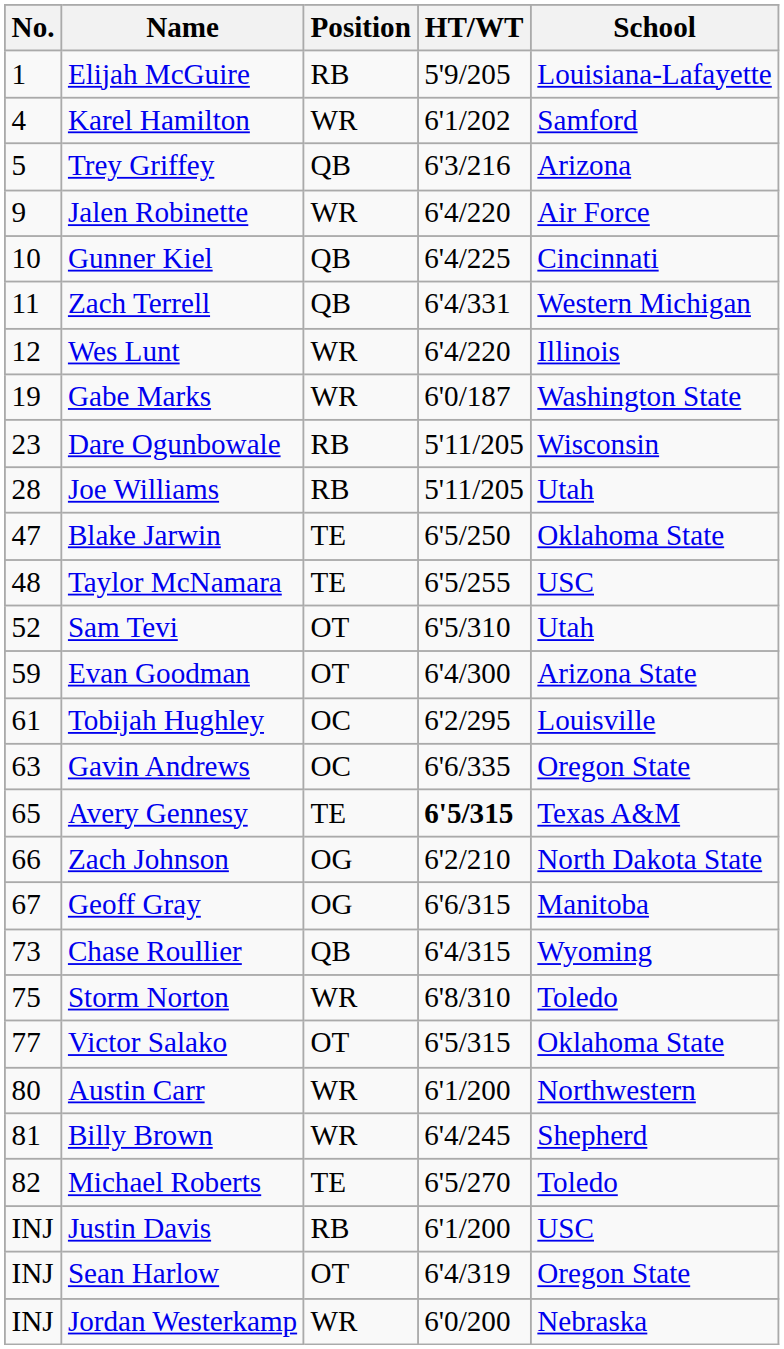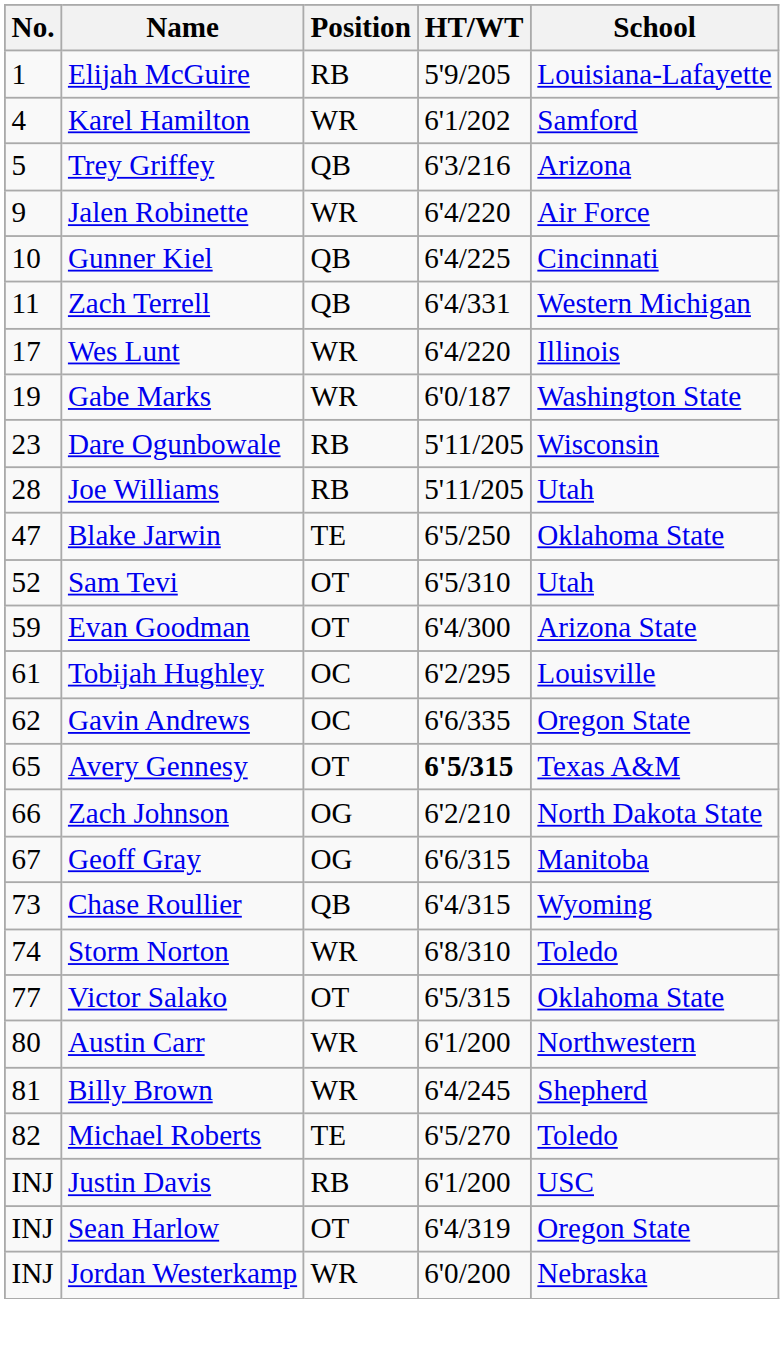 <table class="wikitable">
 <tr>
 <th>No.</th>
 <th>Name</th>
 <th>Position</th>
 <th>HT/WT</th>
 <th>School</th>
 </tr>
 <tr>
 <td>1</td>
 <td><a href='#'>Elijah McGuire</a></td>
 <td>RB</td>
 <td>5'9/205</td>
 <td><a href='#'>Louisiana-Lafayette</a></td>
 </tr>
 <tr>
 <td>4</td>
 <td><a href='#'>Karel Hamilton</a></td>
 <td>WR</td>
 <td>6'1/202</td>
 <td><a href='#'>Samford</a></td>
 </tr>
 <tr>
 <td>5</td>
 <td><a href='#'>Trey Griffey</a></td>
 <td>QB</td>
 <td>6'3/216</td>
 <td><a href='#'>Arizona</a></td>
 </tr>
 <tr>
 <td>9</td>
 <td><a href='#'>Jalen Robinette</a></td>
 <td>WR</td>
 <td>6'4/220</td>
 <td><a href='#'>Air Force</a></td>
 </tr>
 <tr>
 <td>10</td>
 <td><a href='#'>Gunner Kiel</a></td>
 <td>QB</td>
 <td>6'4/225</td>
 <td><a href='#'>Cincinnati</a></td>
 </tr>
 <tr>
 <td>11</td>
 <td><a href='#'>Zach Terrell</a></td>
 <td>QB</td>
 <td>6'4/331</td>
 <td><a href='#'>Western Michigan</a></td>
 </tr>
 <tr>
-<td>12</td>
+<td>17</td>
 <td><a href='#'>Wes Lunt</a></td>
 <td>WR</td>
 <td>6'4/220</td>
 <td><a href='#'>Illinois</a></td>
 </tr>
 <tr>
 <td>19</td>
 <td><a href='#'>Gabe Marks</a></td>
 <td>WR</td>
 <td>6'0/187</td>
 <td><a href='#'>Washington State</a></td>
 </tr>
 <tr>
 <td>23</td>
 <td><a href='#'>Dare Ogunbowale</a></td>
 <td>RB</td>
 <td>5'11/205</td>
 <td><a href='#'>Wisconsin</a></td>
 </tr>
 <tr>
 <td>28</td>
 <td><a href='#'>Joe Williams</a></td>
 <td>RB</td>
 <td>5'11/205</td>
 <td><a href='#'>Utah</a></td>
 </tr>
 <tr>
 <td>47</td>
 <td><a href='#'>Blake Jarwin</a></td>
 <td>TE</td>
 <td>6'5/250</td>
 <td><a href='#'>Oklahoma State</a></td>
 </tr>
 <tr>
-<td>48</td>
-<td><a href='#'>Taylor McNamara</a></td>
-<td>TE</td>
-<td>6'5/255</td>
-<td><a href='#'>USC</a></td>
-</tr>
-<tr>
 <td>52</td>
 <td><a href='#'>Sam Tevi</a></td>
 <td>OT</td>
 <td>6'5/310</td>
 <td><a href='#'>Utah</a></td>
 </tr>
 <tr>
 <td>59</td>
 <td><a href='#'>Evan Goodman</a></td>
 <td>OT</td>
 <td>6'4/300</td>
 <td><a href='#'>Arizona State</a></td>
 </tr>
 <tr>
 <td>61</td>
 <td><a href='#'>Tobijah Hughley</a></td>
 <td>OC</td>
 <td>6'2/295</td>
 <td><a href='#'>Louisville</a></td>
 </tr>
 <tr>
-<td>63</td>
+<td>62</td>
 <td><a href='#'>Gavin Andrews</a></td>
 <td>OC</td>
 <td>6'6/335</td>
 <td><a href='#'>Oregon State</a></td>
 </tr>
 <tr>
 <td>65</td>
 <td><a href='#'>Avery Gennesy</a></td>
-<td>TE</td>
+<td>OT</td>
 <td><strong>6'5/315</strong></td>
 <td><a href='#'>Texas A&M</a></td>
 </tr>
 <tr>
 <td>66</td>
 <td><a href='#'>Zach Johnson</a></td>
 <td>OG</td>
 <td>6'2/210</td>
 <td><a href='#'>North Dakota State</a></td>
 </tr>
 <tr>
 <td>67</td>
 <td><a href='#'>Geoff Gray</a></td>
 <td>OG</td>
 <td>6'6/315</td>
 <td><a href='#'>Manitoba</a></td>
 </tr>
 <tr>
 <td>73</td>
 <td><a href='#'>Chase Roullier</a></td>
 <td>QB</td>
 <td>6'4/315</td>
 <td><a href='#'>Wyoming</a></td>
 </tr>
 <tr>
-<td>75</td>
+<td>74</td>
 <td><a href='#'>Storm Norton</a></td>
 <td>WR</td>
 <td>6'8/310</td>
 <td><a href='#'>Toledo</a></td>
 </tr>
 <tr>
 <td>77</td>
 <td><a href='#'>Victor Salako</a></td>
 <td>OT</td>
 <td>6'5/315</td>
 <td><a href='#'>Oklahoma State</a></td>
 </tr>
 <tr>
 <td>80</td>
 <td><a href='#'>Austin Carr</a></td>
 <td>WR</td>
 <td>6'1/200</td>
 <td><a href='#'>Northwestern</a></td>
 </tr>
 <tr>
 <td>81</td>
 <td><a href='#'>Billy Brown</a></td>
 <td>WR</td>
 <td>6'4/245</td>
 <td><a href='#'>Shepherd</a></td>
 </tr>
 <tr>
 <td>82</td>
 <td><a href='#'>Michael Roberts</a></td>
 <td>TE</td>
 <td>6'5/270</td>
 <td><a href='#'>Toledo</a></td>
 </tr>
 <tr>
 <td>INJ</td>
 <td><a href='#'>Justin Davis</a></td>
 <td>RB</td>
 <td>6'1/200</td>
 <td><a href='#'>USC</a></td>
 </tr>
 <tr>
 <td>INJ</td>
 <td><a href='#'>Sean Harlow</a></td>
 <td>OT</td>
 <td>6'4/319</td>
 <td><a href='#'>Oregon State</a></td>
 </tr>
 <tr>
 <td>INJ</td>
 <td><a href='#'>Jordan Westerkamp</a></td>
 <td>WR</td>
 <td>6'0/200</td>
 <td><a href='#'>Nebraska</a></td>
 </tr>
 </table>
